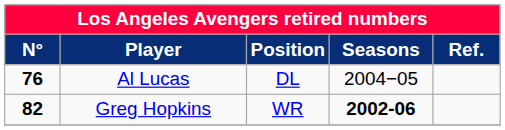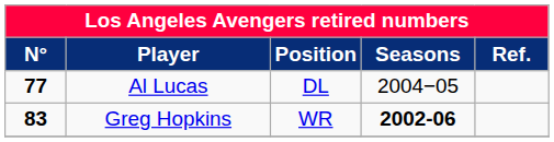 <table class="wikitable sortable" style="text-align:center">
 <tr>
 <td colspan="5" style= "background: #FF003F; color: white"><strong>Los Angeles Avengers retired numbers</strong></td>
 </tr>
 <tr>
 <th width=40px  style="background: #072D77; color: white">N°</th>
 <th width=150px style="background: #072D77; color: white">Player</th>
 <th width=40px style="background: #072D77; color: white">Position</th>
 <th width=80px style="background: #072D77; color: white">Seasons</th>
 <th width=50px style="background: #072D77; color: white">Ref.</th>
 </tr>
 <tr>
-<td><strong>76</strong></td>
+<td><strong>77</strong></td>
 <td><a href='#'>Al Lucas</a></td>
 <td><a href='#'>DL</a></td>
 <td>2004−05</td>
 <td></td>
 </tr>
 <tr>
-<td><strong>82</strong></td>
+<td><strong>83</strong></td>
 <td><a href='#'>Greg Hopkins</a></td>
 <td><a href='#'>WR</a></td>
 <td><strong>2002-06</strong></td>
 <td></td>
 </tr>
 <tr>
 </tr>
 </table>
